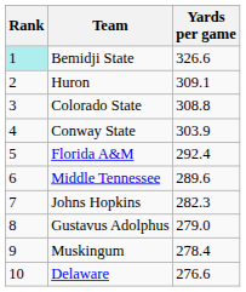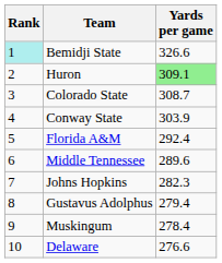 <table class="wikitable sortable">
 <tr>
 <th>Rank</th>
 <th>Team</th>
 <th>Yards<br>per game</th>
 </tr>
 <tr>
 <td style="background: paleturquoise;">1</td>
 <td>Bemidji State</td>
 <td>326.6</td>
 </tr>
 <tr>
 <td>2</td>
 <td>Huron</td>
-<td>309.1</td>
+<td style="background: lightgreen;">309.1</td>
 </tr>
 <tr>
 <td>3</td>
 <td>Colorado State</td>
-<td>308.8</td>
+<td>308.7</td>
 </tr>
 <tr>
 <td>4</td>
 <td>Conway State</td>
 <td>303.9</td>
 </tr>
 <tr>
 <td>5</td>
 <td><a href='#'>Florida A&M</a></td>
 <td>292.4</td>
 </tr>
 <tr>
 <td>6</td>
 <td><a href='#'>Middle Tennessee</a></td>
 <td>289.6</td>
 </tr>
 <tr>
 <td>7</td>
 <td>Johns Hopkins</td>
 <td>282.3</td>
 </tr>
 <tr>
 <td>8</td>
 <td>Gustavus Adolphus</td>
-<td>279.0</td>
+<td>279.4</td>
 </tr>
 <tr>
 <td>9</td>
 <td>Muskingum</td>
 <td>278.4</td>
 </tr>
 <tr>
 <td>10</td>
 <td><a href='#'>Delaware</a></td>
 <td>276.6</td>
 </tr>
 </table>
